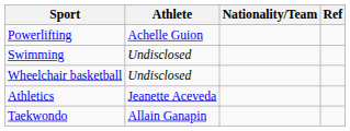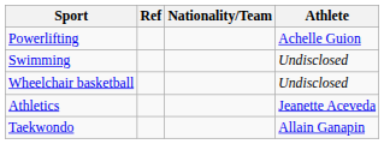 <table class="wikitable sortable">
 <tr>
 <th>Sport</th>
+<th>Ref</th>
+<th>Nationality/Team</th>
 <th>Athlete</th>
-<th>Nationality/Team</th>
-<th>Ref</th>
 </tr>
 <tr>
 <td><a href='#'>Powerlifting</a></td>
-<td><a href='#'>Achelle Guion</a></td>
 <td></td>
 <td></td>
+<td><a href='#'>Achelle Guion</a></td>
 </tr>
 <tr>
 <td><a href='#'>Swimming</a></td>
-<td><em>Undisclosed</em></td>
 <td></td>
 <td></td>
+<td><em>Undisclosed</em></td>
 </tr>
 <tr>
 <td><a href='#'>Wheelchair basketball</a></td>
-<td><em>Undisclosed</em></td>
 <td></td>
 <td></td>
+<td><em>Undisclosed</em></td>
 </tr>
 <tr>
 <td><a href='#'>Athletics</a></td>
-<td><a href='#'>Jeanette Aceveda</a></td>
 <td></td>
 <td></td>
+<td><a href='#'>Jeanette Aceveda</a></td>
 </tr>
 <tr>
 <td><a href='#'>Taekwondo</a></td>
-<td><a href='#'>Allain Ganapin</a></td>
 <td></td>
 <td></td>
+<td><a href='#'>Allain Ganapin</a></td>
 </tr>
 </table>
